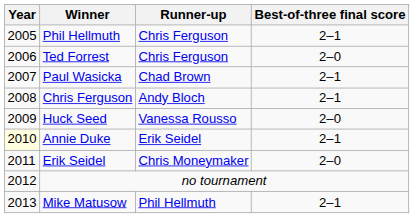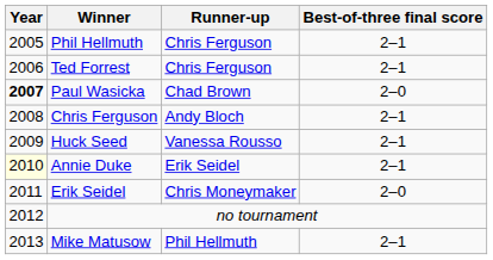 <table class="wikitable">
 <tr>
 <th>Year</th>
 <th>Winner</th>
 <th>Runner-up</th>
 <th>Best-of-three final score</th>
 </tr>
 <tr>
 <td>2005</td>
 <td> <a href='#'>Phil Hellmuth</a></td>
 <td> <a href='#'>Chris Ferguson</a></td>
 <td style="text-align: center">2–1</td>
 </tr>
 <tr>
 <td>2006</td>
 <td> <a href='#'>Ted Forrest</a></td>
 <td> <a href='#'>Chris Ferguson</a></td>
-<td style="text-align: center">2–0</td>
+<td style="text-align: center">2–1</td>
 </tr>
 <tr>
-<td>2007</td>
+<td><strong>2007</strong></td>
 <td> <a href='#'>Paul Wasicka</a></td>
 <td> <a href='#'>Chad Brown</a></td>
-<td style="text-align: center">2–1</td>
+<td style="text-align: center">2–0</td>
 </tr>
 <tr>
 <td>2008</td>
 <td> <a href='#'>Chris Ferguson</a></td>
 <td> <a href='#'>Andy Bloch</a></td>
 <td style="text-align: center">2–1</td>
 </tr>
 <tr>
 <td>2009</td>
 <td> <a href='#'>Huck Seed</a></td>
 <td> <a href='#'>Vanessa Rousso</a></td>
-<td style="text-align: center">2–0</td>
+<td style="text-align: center">2–1</td>
 </tr>
 <tr>
 <td style="background: lightyellow;">2010</td>
 <td> <a href='#'>Annie Duke</a></td>
 <td> <a href='#'>Erik Seidel</a></td>
 <td style="text-align: center">2–1</td>
 </tr>
 <tr>
 <td>2011</td>
 <td> <a href='#'>Erik Seidel</a></td>
 <td> <a href='#'>Chris Moneymaker</a></td>
 <td style="text-align: center">2–0</td>
 </tr>
 <tr>
 <td>2012</td>
 <td colspan="3" style="text-align: center"><em>no tournament</em></td>
 </tr>
 <tr>
 <td>2013</td>
 <td>  <a href='#'>Mike Matusow</a></td>
 <td> <a href='#'>Phil Hellmuth</a></td>
 <td style="text-align: center">2–1</td>
 </tr>
 </table>
